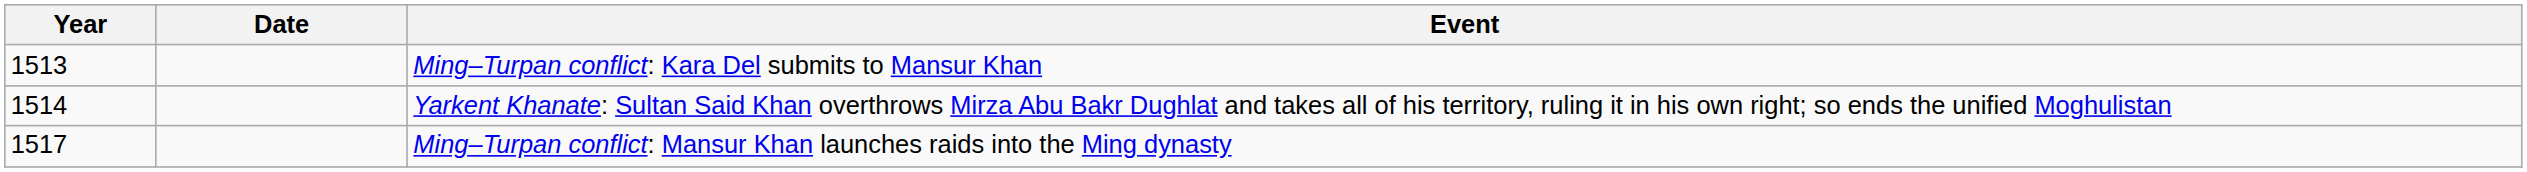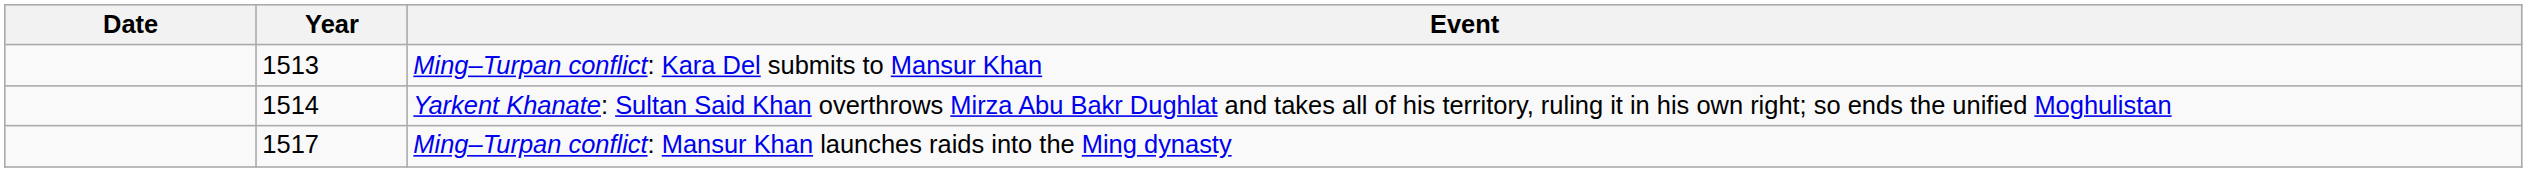 <table class="wikitable" width="100%">
 <tr>
+<th style="width:10%">Date</th>
 <th style="width:6%">Year</th>
-<th style="width:10%">Date</th>
 <th>Event</th>
 </tr>
 <tr>
+<td></td>
 <td>1513</td>
-<td></td>
 <td><em><a href='#'>Ming–Turpan conflict</a></em>: <a href='#'>Kara Del</a> submits to <a href='#'>Mansur Khan</a></td>
 </tr>
 <tr>
+<td></td>
 <td>1514</td>
-<td></td>
 <td><em><a href='#'>Yarkent Khanate</a></em>: <a href='#'>Sultan Said Khan</a> overthrows <a href='#'>Mirza Abu Bakr Dughlat</a> and takes all of his territory, ruling it in his own right; so ends the unified <a href='#'>Moghulistan</a></td>
 </tr>
 <tr>
+<td></td>
 <td>1517</td>
-<td></td>
 <td><em><a href='#'>Ming–Turpan conflict</a></em>: <a href='#'>Mansur Khan</a> launches raids into the <a href='#'>Ming dynasty</a></td>
 </tr>
 </table>
